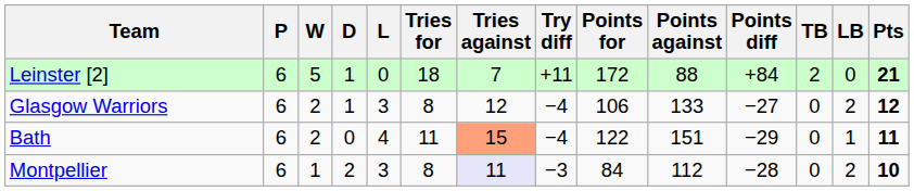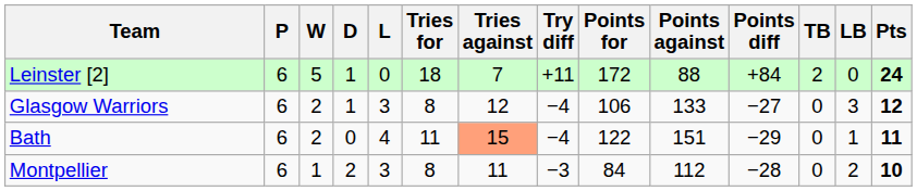 <table class="wikitable" style="text-align: center;">
 <tr>
 <th width="200">Team</th>
 <th width="20">P</th>
 <th width="20">W</th>
 <th width="20">D</th>
 <th width="20">L</th>
 <th width="20">Tries for</th>
 <th width="20">Tries against</th>
 <th width="20">Try diff</th>
 <th width="20">Points for</th>
 <th width="20">Points against</th>
 <th width="25">Points diff</th>
 <th width="20">TB</th>
 <th width="20">LB</th>
 <th width="20">Pts</th>
 </tr>
 <tr bgcolor="#ccffcc">
 <td align=left> <a href='#'>Leinster</a> [2]</td>
 <td>6</td>
 <td>5</td>
 <td>1</td>
 <td>0</td>
 <td>18</td>
 <td>7</td>
 <td>+11</td>
 <td>172</td>
 <td>88</td>
 <td>+84</td>
 <td>2</td>
 <td>0</td>
-<td><strong>21</strong></td>
+<td><strong>24</strong></td>
 </tr>
 <tr>
 <td align=left> <a href='#'>Glasgow Warriors</a></td>
 <td>6</td>
 <td>2</td>
 <td>1</td>
 <td>3</td>
 <td>8</td>
 <td>12</td>
 <td>−4</td>
 <td>106</td>
 <td>133</td>
 <td>−27</td>
 <td>0</td>
-<td>2</td>
+<td>3</td>
 <td><strong>12</strong></td>
 </tr>
 <tr>
 <td align=left> <a href='#'>Bath</a></td>
 <td>6</td>
 <td>2</td>
 <td>0</td>
 <td>4</td>
 <td>11</td>
 <td style="background: lightsalmon;">15</td>
 <td>−4</td>
 <td>122</td>
 <td>151</td>
 <td>−29</td>
 <td>0</td>
 <td>1</td>
 <td><strong>11</strong></td>
 </tr>
 <tr>
 <td align=left> <a href='#'>Montpellier</a></td>
 <td>6</td>
 <td>1</td>
 <td>2</td>
 <td>3</td>
 <td>8</td>
-<td style="background: lavender;">11</td>
+<td>11</td>
 <td>−3</td>
 <td>84</td>
 <td>112</td>
 <td>−28</td>
 <td>0</td>
 <td>2</td>
 <td><strong>10</strong></td>
 </tr>
 </table>
